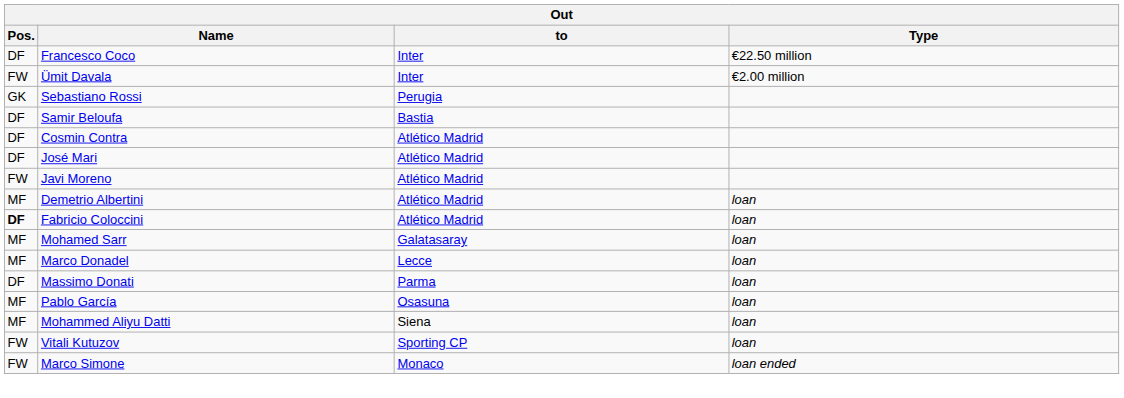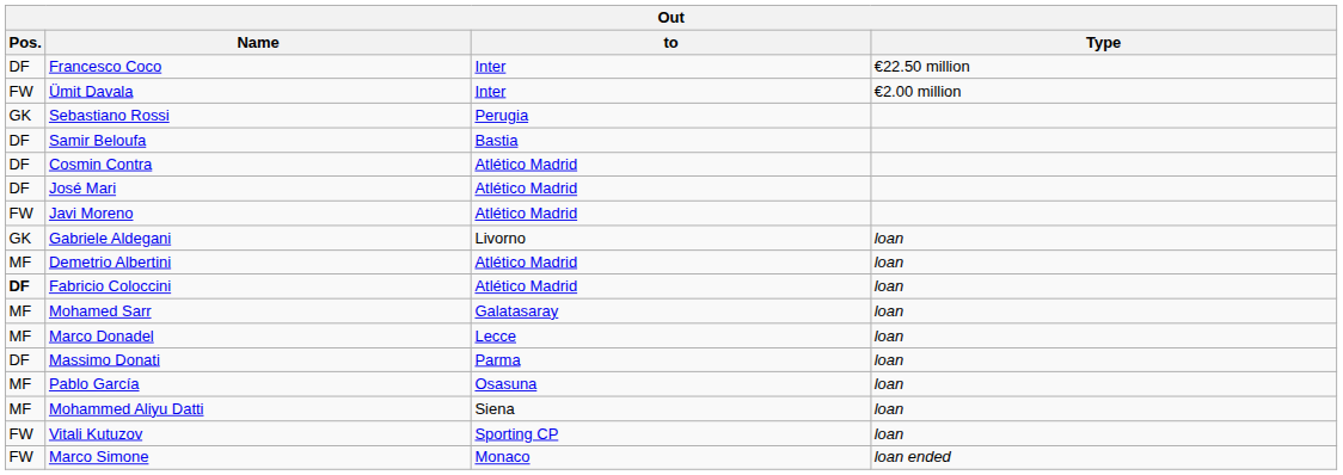 <table class="wikitable" style="font-size:90%;">
 <tr>
 <th colspan="4">Out</th>
 </tr>
 <tr>
 <th width=3%>Pos.</th>
 <th width=32%>Name</th>
 <th width=30%>to</th>
 <th width=35%>Type</th>
 </tr>
 <tr>
 <td>DF</td>
 <td><a href='#'>Francesco Coco</a></td>
 <td><a href='#'>Inter</a></td>
 <td>€22.50 million</td>
 </tr>
 <tr>
 <td>FW</td>
 <td><a href='#'>Ümit Davala</a></td>
 <td><a href='#'>Inter</a></td>
 <td>€2.00 million</td>
 </tr>
 <tr>
 <td>GK</td>
 <td><a href='#'>Sebastiano Rossi</a></td>
 <td><a href='#'>Perugia</a></td>
 <td></td>
 </tr>
 <tr>
 <td>DF</td>
 <td><a href='#'>Samir Beloufa</a></td>
 <td><a href='#'>Bastia</a></td>
 <td></td>
 </tr>
 <tr>
 <td>DF</td>
 <td><a href='#'>Cosmin Contra</a></td>
 <td><a href='#'>Atlético Madrid</a></td>
 <td></td>
 </tr>
 <tr>
 <td>DF</td>
 <td><a href='#'>José Mari</a></td>
 <td><a href='#'>Atlético Madrid</a></td>
 <td></td>
 </tr>
 <tr>
 <td>FW</td>
 <td><a href='#'>Javi Moreno</a></td>
 <td><a href='#'>Atlético Madrid</a></td>
 <td></td>
+</tr>
+<tr>
+<td>GK</td>
+<td><a href='#'>Gabriele Aldegani</a></td>
+<td>Livorno</td>
+<td><em>loan</em></td>
 </tr>
 <tr>
 <td>MF</td>
 <td><a href='#'>Demetrio Albertini</a></td>
 <td><a href='#'>Atlético Madrid</a></td>
 <td><em>loan</em></td>
 </tr>
 <tr>
 <td><strong>DF</strong></td>
 <td><a href='#'>Fabricio Coloccini</a></td>
 <td><a href='#'>Atlético Madrid</a></td>
 <td><em>loan</em></td>
 </tr>
 <tr>
 <td>MF</td>
 <td><a href='#'>Mohamed Sarr</a></td>
 <td><a href='#'>Galatasaray</a></td>
 <td><em>loan</em></td>
 </tr>
 <tr>
 <td>MF</td>
 <td><a href='#'>Marco Donadel</a></td>
 <td><a href='#'>Lecce</a></td>
 <td><em>loan</em></td>
 </tr>
 <tr>
 <td>DF</td>
 <td><a href='#'>Massimo Donati</a></td>
 <td><a href='#'>Parma</a></td>
 <td><em>loan</em></td>
 </tr>
 <tr>
 <td>MF</td>
 <td><a href='#'>Pablo García</a></td>
 <td><a href='#'>Osasuna</a></td>
 <td><em>loan</em></td>
 </tr>
 <tr>
 <td>MF</td>
 <td><a href='#'>Mohammed Aliyu Datti</a></td>
 <td>Siena</td>
 <td><em>loan</em></td>
 </tr>
 <tr>
 <td>FW</td>
 <td><a href='#'>Vitali Kutuzov</a></td>
 <td><a href='#'>Sporting CP</a></td>
 <td><em>loan</em></td>
 </tr>
 <tr>
 <td>FW</td>
 <td><a href='#'>Marco Simone</a></td>
 <td><a href='#'>Monaco</a></td>
 <td><em>loan ended</em></td>
 </tr>
 </table>
